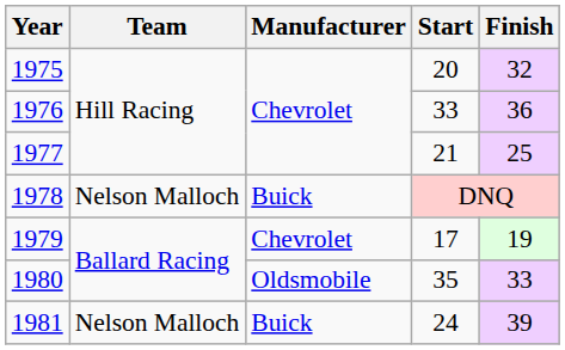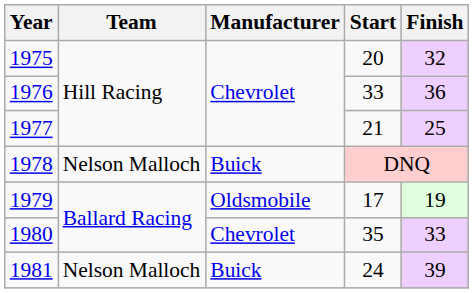 <table class="wikitable" style="font-size: 90%;">
 <tr>
 <th>Year</th>
 <th>Team</th>
 <th>Manufacturer</th>
 <th>Start</th>
 <th>Finish</th>
 </tr>
 <tr>
 <td><a href='#'>1975</a></td>
 <td rowspan=3>Hill Racing</td>
 <td rowspan=3><a href='#'>Chevrolet</a></td>
 <td align=center>20</td>
 <td align=center style="background:#EFCFFF;">32</td>
 </tr>
 <tr>
 <td><a href='#'>1976</a></td>
 <td align=center>33</td>
 <td align=center style="background:#EFCFFF;">36</td>
 </tr>
 <tr>
 <td><a href='#'>1977</a></td>
 <td align=center>21</td>
 <td align=center style="background:#EFCFFF;">25</td>
 </tr>
 <tr>
 <td><a href='#'>1978</a></td>
 <td>Nelson Malloch</td>
 <td><a href='#'>Buick</a></td>
 <td colspan=2 align=center style="background:#FFCFCF;">DNQ</td>
 </tr>
 <tr>
 <td><a href='#'>1979</a></td>
 <td rowspan=2><a href='#'>Ballard Racing</a></td>
-<td><a href='#'>Chevrolet</a></td>
+<td><a href='#'>Oldsmobile</a></td>
 <td align=center>17</td>
 <td align=center style="background:#DFFFDF;">19</td>
 </tr>
 <tr>
 <td><a href='#'>1980</a></td>
-<td><a href='#'>Oldsmobile</a></td>
+<td><a href='#'>Chevrolet</a></td>
 <td align=center>35</td>
 <td align=center style="background:#EFCFFF;">33</td>
 </tr>
 <tr>
 <td><a href='#'>1981</a></td>
 <td>Nelson Malloch</td>
 <td><a href='#'>Buick</a></td>
 <td align=center>24</td>
 <td align=center style="background:#EFCFFF;">39</td>
 </tr>
 </table>
